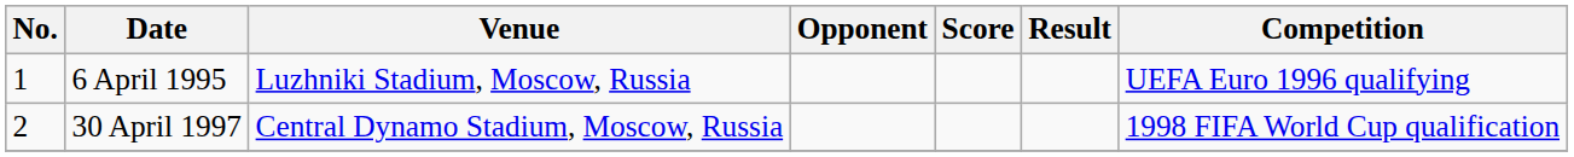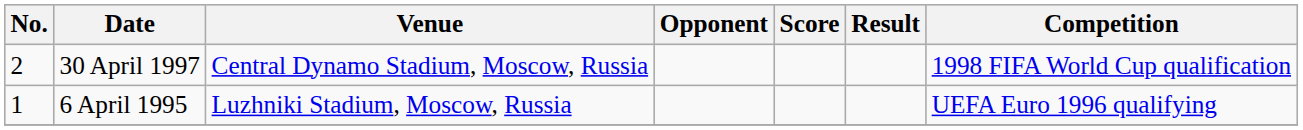 <table class="wikitable">
 <tr>
 <th>No.</th>
 <th>Date</th>
 <th>Venue</th>
 <th>Opponent</th>
 <th>Score</th>
 <th>Result</th>
 <th>Competition</th>
 </tr>
 <tr>
+<td>2</td>
+<td>30 April 1997</td>
+<td><a href='#'>Central Dynamo Stadium</a>, <a href='#'>Moscow</a>, <a href='#'>Russia</a></td>
+<td></td>
+<td></td>
+<td></td>
+<td><a href='#'>1998 FIFA World Cup qualification</a></td>
+</tr>
+<tr>
 <td>1</td>
 <td>6 April 1995</td>
 <td><a href='#'>Luzhniki Stadium</a>, <a href='#'>Moscow</a>, <a href='#'>Russia</a></td>
 <td></td>
 <td></td>
 <td></td>
 <td><a href='#'>UEFA Euro 1996 qualifying</a></td>
 </tr>
 <tr>
-<td>2</td>
-<td>30 April 1997</td>
-<td><a href='#'>Central Dynamo Stadium</a>, <a href='#'>Moscow</a>, <a href='#'>Russia</a></td>
-<td></td>
-<td></td>
-<td></td>
-<td><a href='#'>1998 FIFA World Cup qualification</a></td>
-</tr>
-<tr>
 </tr>
 </table>
